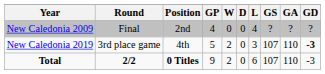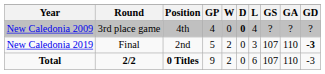 <table class="wikitable" style="text-align: center;">
 <tr>
 </tr>
 <tr>
 <th>Year</th>
 <th>Round</th>
 <th>Position</th>
 <th>GP</th>
 <th>W</th>
 <th>D</th>
 <th>L</th>
 <th>GS</th>
 <th>GA</th>
 <th>GD</th>
 </tr>
 <tr bgcolor=silver>
 <td><a href='#'>New Caledonia 2009</a></td>
-<td>Final</td>
-<td>2nd</td>
+<td>3rd place game</td>
+<td>4th</td>
 <td>4</td>
 <td>0</td>
-<td>0</td>
+<td><strong>0</strong></td>
 <td>4</td>
 <td>?</td>
 <td>?</td>
 <td>?</td>
 </tr>
 <tr bgcolor=>
 <td><a href='#'>New Caledonia 2019</a></td>
-<td>3rd place game</td>
-<td>4th</td>
+<td>Final</td>
+<td>2nd</td>
 <td>5</td>
 <td>2</td>
 <td>0</td>
 <td>3</td>
 <td>107</td>
 <td>110</td>
 <td><strong>-3</strong></td>
 </tr>
 <tr>
 <td><strong>Total</strong></td>
 <td><strong>2/2</strong></td>
 <td><strong>0 Titles</strong></td>
 <td>9</td>
 <td>2</td>
 <td>0</td>
 <td>6</td>
 <td>107</td>
 <td>110</td>
 <td>-3</td>
 </tr>
 </table>
